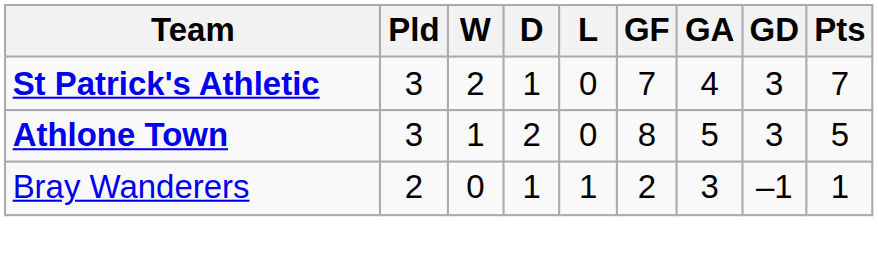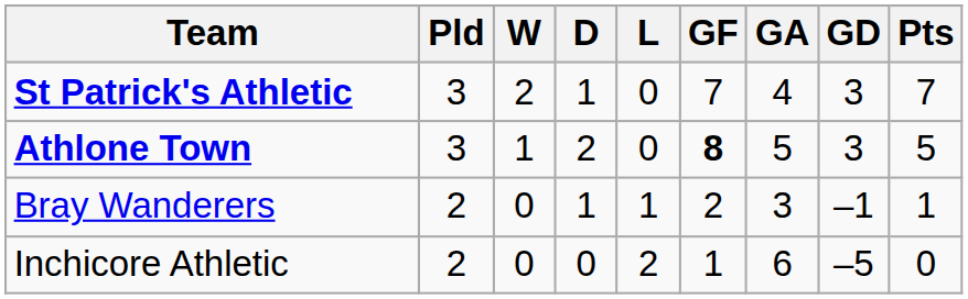 <table class="wikitable" style="text-align: center;">
 <tr>
 <th width="175">Team</th>
 <th width="20">Pld</th>
 <th width="20">W</th>
 <th width="20">D</th>
 <th width="20">L</th>
 <th width="20">GF</th>
 <th width="20">GA</th>
 <th width="20">GD</th>
 <th width="20">Pts</th>
 </tr>
 <tr>
 <td style="text-align:left;"><strong><a href='#'>St Patrick's Athletic</a></strong></td>
 <td>3</td>
 <td>2</td>
 <td>1</td>
 <td>0</td>
 <td>7</td>
 <td>4</td>
 <td>3</td>
 <td>7</td>
 </tr>
 <tr>
 <td style="text-align:left;"><strong><a href='#'>Athlone Town</a></strong></td>
 <td>3</td>
 <td>1</td>
 <td>2</td>
 <td>0</td>
-<td>8</td>
+<td><strong>8</strong></td>
 <td>5</td>
 <td>3</td>
 <td>5</td>
 </tr>
 <tr>
 <td style="text-align:left;"><a href='#'>Bray Wanderers</a></td>
 <td>2</td>
 <td>0</td>
 <td>1</td>
 <td>1</td>
 <td>2</td>
 <td>3</td>
 <td>–1</td>
 <td>1</td>
 </tr>
+<tr>
+<td style="text-align:left;">Inchicore Athletic</td>
+<td>2</td>
+<td>0</td>
+<td>0</td>
+<td>2</td>
+<td>1</td>
+<td>6</td>
+<td>–5</td>
+<td>0</td>
+</tr>
 </table>
